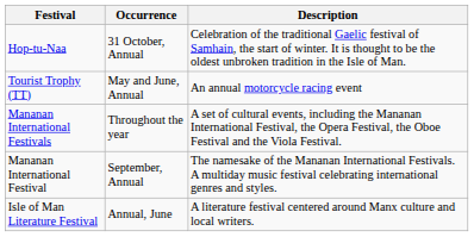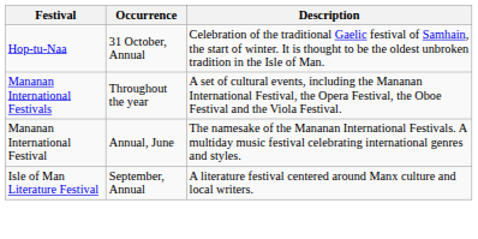 <table class="wikitable">
 <tr>
 <th>Festival</th>
 <th>Occurrence</th>
 <th>Description</th>
 </tr>
 <tr>
 <td><a href='#'>Hop-tu-Naa</a></td>
 <td>31 October, Annual</td>
 <td>Celebration of the traditional <a href='#'>Gaelic</a> festival of <a href='#'>Samhain</a>, the start of winter. It is thought to be the oldest unbroken tradition in the Isle of Man.</td>
 </tr>
 <tr>
-<td><a href='#'>Tourist Trophy (TT)</a></td>
-<td>May and June, Annual</td>
-<td>An annual <a href='#'>motorcycle racing</a> event</td>
-</tr>
-<tr>
 <td><a href='#'>Mananan International Festivals</a></td>
 <td>Throughout the year</td>
 <td>A set of cultural events, including the Mananan International Festival, the Opera Festival, the Oboe Festival and the Viola Festival.</td>
 </tr>
 <tr>
 <td>Mananan International Festival</td>
-<td>September, Annual</td>
+<td>Annual, June</td>
 <td>The namesake of the Mananan International Festivals. A multiday music festival celebrating international genres and styles.</td>
 </tr>
 <tr>
 <td>Isle of Man <a href='#'>Literature Festival</a></td>
-<td>Annual, June</td>
+<td>September, Annual</td>
 <td>A literature festival centered around Manx culture and local writers.</td>
 </tr>
 </table>
